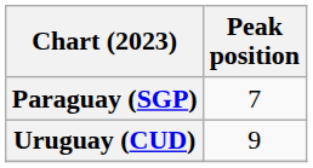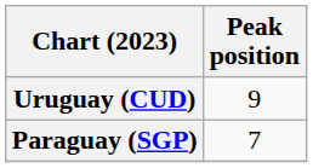 <table class="wikitable sortable plainrowheaders" style="text-align:center">
 <tr>
 <th scope="col">Chart (2023)</th>
 <th scope="col">Peak<br>position</th>
 </tr>
 <tr>
+<th scope="row">Uruguay (<a href='#'>CUD</a>)</th>
+<td>9</td>
+</tr>
+<tr>
 <th scope="row">Paraguay (<a href='#'>SGP</a>)</th>
 <td>7</td>
 </tr>
 <tr>
-<th scope="row">Uruguay (<a href='#'>CUD</a>)</th>
-<td>9</td>
-</tr>
-<tr>
 </tr>
 </table>
